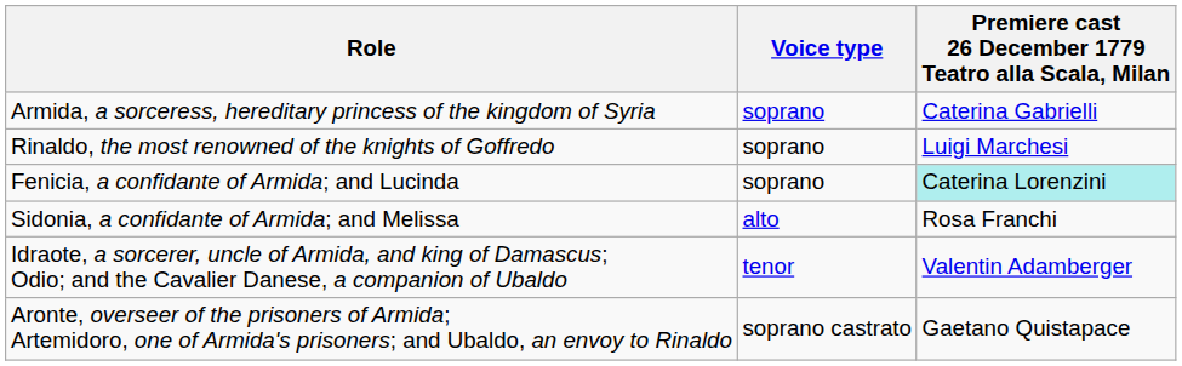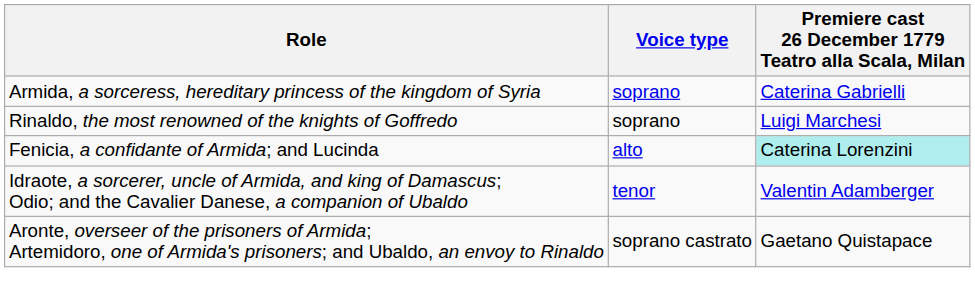 <table class="wikitable">
 <tr>
 <th>Role</th>
 <th><a href='#'>Voice type</a></th>
 <th>Premiere cast<br>26 December 1779<br>Teatro alla Scala, Milan</th>
 </tr>
 <tr>
 <td>Armida, <em>a sorceress, hereditary princess of the kingdom of Syria</em></td>
 <td><a href='#'>soprano</a></td>
 <td><a href='#'>Caterina Gabrielli</a></td>
 </tr>
 <tr>
 <td>Rinaldo, <em>the most renowned of the knights of Goffredo</em></td>
 <td>soprano</td>
 <td><a href='#'>Luigi Marchesi</a></td>
 </tr>
 <tr>
 <td>Fenicia, <em>a confidante of Armida</em>; and Lucinda</td>
-<td>soprano</td>
+<td><a href='#'>alto</a></td>
 <td style="background: paleturquoise;">Caterina Lorenzini</td>
-</tr>
-<tr>
-<td>Sidonia, <em>a confidante of Armida</em>; and Melissa</td>
-<td><a href='#'>alto</a></td>
-<td>Rosa Franchi</td>
 </tr>
 <tr>
 <td>Idraote, <em>a sorcerer, uncle of Armida, and king of Damascus</em>;<br>Odio; and the Cavalier Danese, <em>a companion of Ubaldo</em></td>
 <td><a href='#'>tenor</a></td>
 <td><a href='#'>Valentin Adamberger</a></td>
 </tr>
 <tr>
 <td>Aronte, <em>overseer of the prisoners of Armida</em>;<br>Artemidoro, <em>one of Armida's prisoners</em>; and Ubaldo, <em>an envoy to Rinaldo</em></td>
 <td>soprano castrato</td>
 <td>Gaetano Quistapace</td>
 </tr>
 </table>
